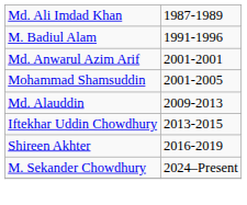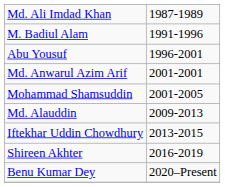 <table class="wikitable">
 <tr>
 <td><a href='#'>Md. Ali Imdad Khan</a></td>
 <td>1987-1989</td>
 </tr>
 <tr>
 <td><a href='#'>M. Badiul Alam</a></td>
 <td>1991-1996</td>
+</tr>
+<tr>
+<td><a href='#'>Abu Yousuf</a></td>
+<td>1996-2001</td>
 </tr>
 <tr>
 <td><a href='#'>Md. Anwarul Azim Arif</a></td>
 <td>2001-2001</td>
 </tr>
 <tr>
 <td><a href='#'>Mohammad Shamsuddin</a></td>
 <td>2001-2005</td>
 </tr>
 <tr>
 <td><a href='#'>Md. Alauddin</a></td>
 <td>2009-2013</td>
 </tr>
 <tr>
 <td><a href='#'>Iftekhar Uddin Chowdhury</a></td>
 <td>2013-2015</td>
 </tr>
 <tr>
 <td><a href='#'>Shireen Akhter</a></td>
 <td>2016-2019</td>
 </tr>
 <tr>
-<td><a href='#'>M. Sekander Chowdhury</a></td>
-<td>2024–Present</td>
+<td><a href='#'>Benu Kumar Dey</a></td>
+<td>2020–Present</td>
 </tr>
 <tr>
 </tr>
 </table>
